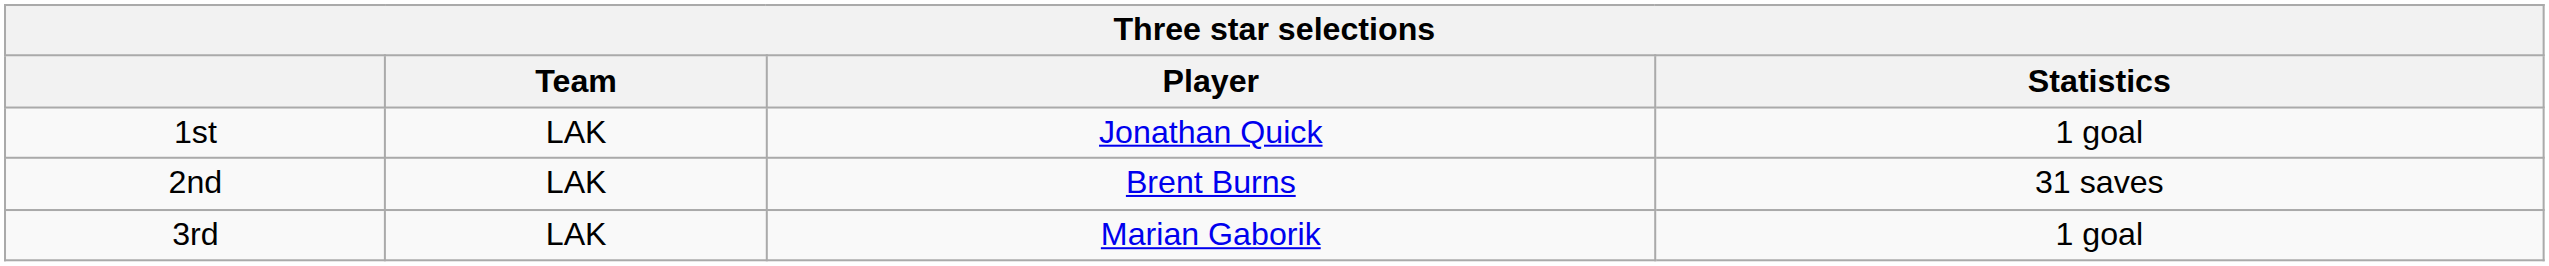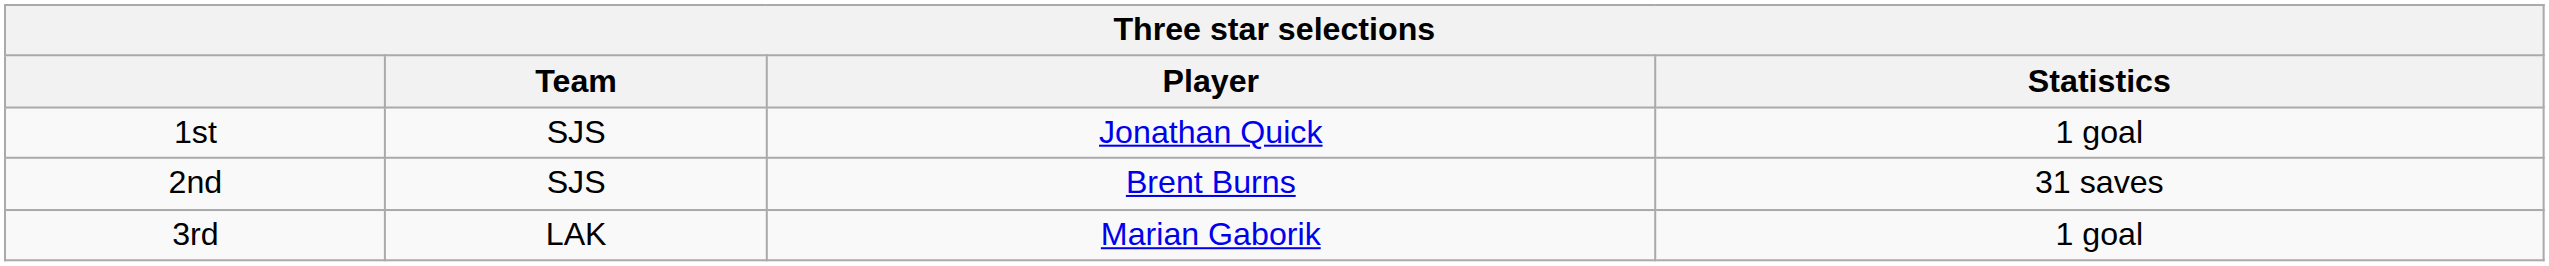 <table class="wikitable" style="width:100%;text-align: center;">
 <tr>
 <th colspan=4>Three star selections</th>
 </tr>
 <tr>
 <th style="width:15%;"></th>
 <th style="width:15%;">Team</th>
 <th style="width:35%;">Player</th>
 <th style="width:35%;">Statistics</th>
 </tr>
 <tr>
 <td>1st</td>
-<td>LAK</td>
+<td>SJS</td>
 <td><a href='#'>Jonathan Quick</a></td>
 <td>1 goal</td>
 </tr>
 <tr>
 <td>2nd</td>
-<td>LAK</td>
+<td>SJS</td>
 <td><a href='#'>Brent Burns</a></td>
 <td>31 saves</td>
 </tr>
 <tr>
 <td>3rd</td>
 <td>LAK</td>
 <td><a href='#'>Marian Gaborik</a></td>
 <td>1 goal</td>
 </tr>
 </table>
